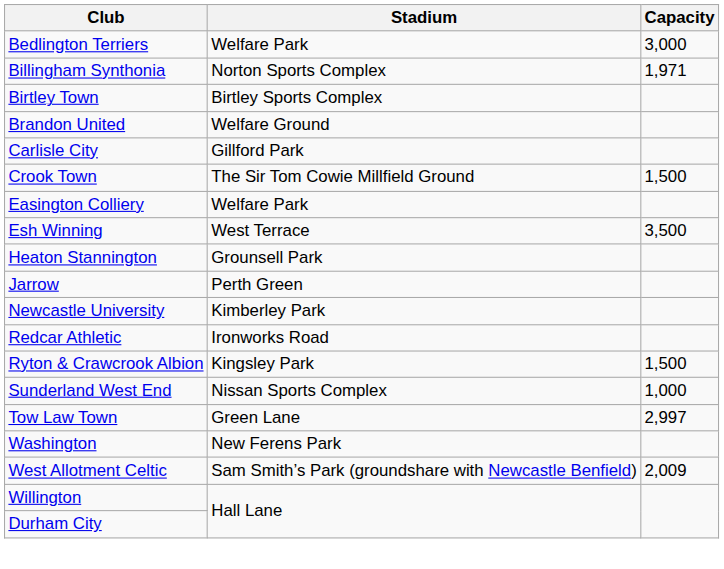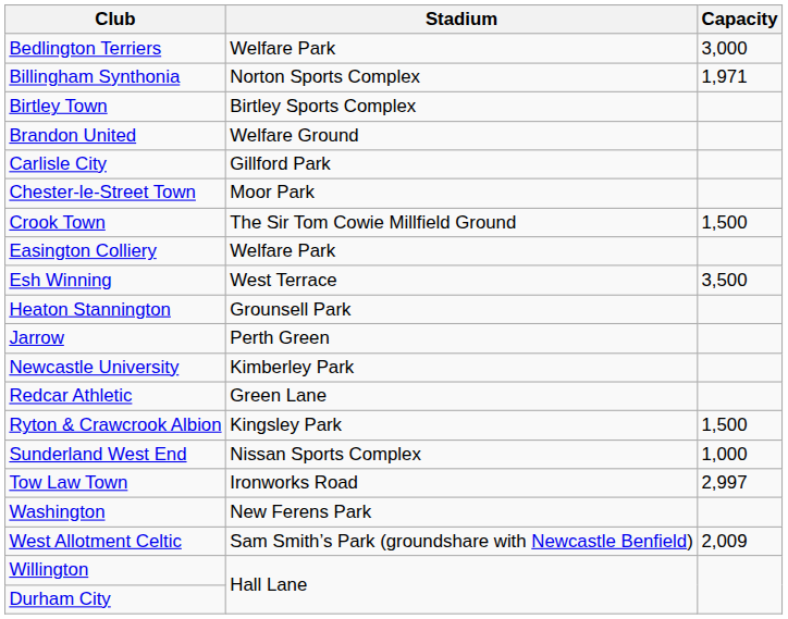 <table class="wikitable sortable">
 <tr>
 <th>Club</th>
 <th>Stadium</th>
 <th>Capacity</th>
 </tr>
 <tr>
 <td><a href='#'>Bedlington Terriers</a></td>
 <td>Welfare Park</td>
 <td>3,000</td>
 </tr>
 <tr>
 <td><a href='#'>Billingham Synthonia</a></td>
 <td>Norton Sports Complex</td>
 <td>1,971</td>
 </tr>
 <tr>
 <td><a href='#'>Birtley Town</a></td>
 <td>Birtley Sports Complex</td>
 <td></td>
 </tr>
 <tr>
 <td><a href='#'>Brandon United</a></td>
 <td>Welfare Ground</td>
 <td></td>
 </tr>
 <tr>
 <td><a href='#'>Carlisle City</a></td>
 <td>Gillford Park</td>
+<td></td>
+</tr>
+<tr>
+<td><a href='#'>Chester-le-Street Town</a></td>
+<td>Moor Park</td>
 <td></td>
 </tr>
 <tr>
 <td><a href='#'>Crook Town</a></td>
 <td>The Sir Tom Cowie Millfield Ground</td>
 <td>1,500</td>
 </tr>
 <tr>
 <td><a href='#'>Easington Colliery</a></td>
 <td>Welfare Park</td>
 <td></td>
 </tr>
 <tr>
 <td><a href='#'>Esh Winning</a></td>
 <td>West Terrace</td>
 <td>3,500</td>
 </tr>
 <tr>
 <td><a href='#'>Heaton Stannington</a></td>
 <td>Grounsell Park</td>
 <td></td>
 </tr>
 <tr>
 <td><a href='#'>Jarrow</a></td>
 <td>Perth Green</td>
 <td></td>
 </tr>
 <tr>
 <td><a href='#'>Newcastle University</a></td>
 <td>Kimberley Park</td>
 <td></td>
 </tr>
 <tr>
 <td><a href='#'>Redcar Athletic</a></td>
-<td>Ironworks Road</td>
+<td>Green Lane</td>
 <td></td>
 </tr>
 <tr>
 <td><a href='#'>Ryton & Crawcrook Albion</a></td>
 <td>Kingsley Park</td>
 <td>1,500</td>
 </tr>
 <tr>
 <td><a href='#'>Sunderland West End</a></td>
 <td>Nissan Sports Complex</td>
 <td>1,000</td>
 </tr>
 <tr>
 <td><a href='#'>Tow Law Town</a></td>
-<td>Green Lane</td>
+<td>Ironworks Road</td>
 <td>2,997</td>
 </tr>
 <tr>
 <td><a href='#'>Washington</a></td>
 <td>New Ferens Park</td>
 </tr>
 <tr>
 <td><a href='#'>West Allotment Celtic</a></td>
 <td>Sam Smith’s Park (groundshare with <a href='#'>Newcastle Benfield</a>)</td>
 <td>2,009</td>
 </tr>
 <tr>
 <td><a href='#'>Willington</a></td>
 <td rowspan=2>Hall Lane</td>
 <td rowspan=2></td>
 </tr>
 <tr>
 <td><a href='#'>Durham City</a></td>
 </tr>
 </table>
